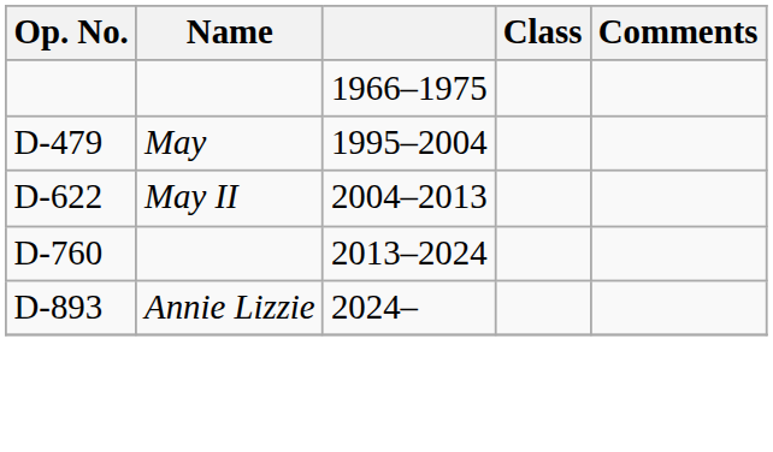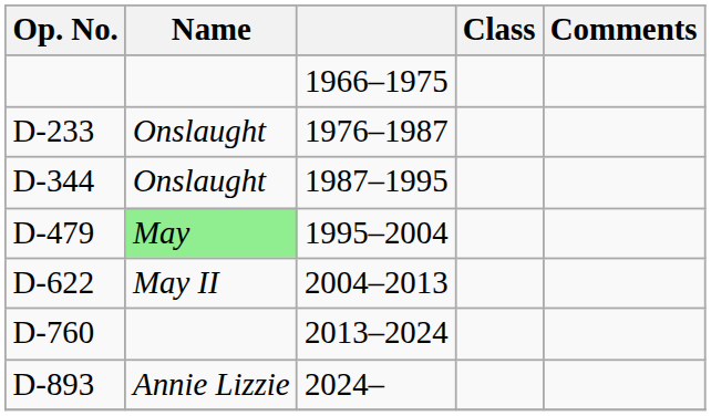 <table class="wikitable">
 <tr>
 <th>Op. No.</th>
 <th>Name</th>
 <th></th>
 <th>Class</th>
 <th>Comments</th>
 </tr>
 <tr>
 <td></td>
 <td></td>
 <td>1966–1975</td>
 <td></td>
 <td></td>
 </tr>
 <tr>
+<td>D-233</td>
+<td><em>Onslaught</em></td>
+<td>1976–1987</td>
+<td></td>
+<td></td>
+</tr>
+<tr>
+<td>D-344</td>
+<td><em>Onslaught</em></td>
+<td>1987–1995</td>
+<td></td>
+<td></td>
+</tr>
+<tr>
 <td>D-479</td>
-<td><em>May</em></td>
+<td style="background: lightgreen;"><em>May</em></td>
 <td>1995–2004</td>
 <td></td>
 <td></td>
 </tr>
 <tr>
 <td>D-622</td>
 <td><em>May II</em></td>
 <td>2004–2013</td>
 <td></td>
 <td></td>
 </tr>
 <tr>
 <td>D-760</td>
 <td></td>
 <td>2013–2024</td>
 <td></td>
 <td></td>
 </tr>
 <tr>
 <td>D-893</td>
 <td><em>Annie Lizzie</em></td>
 <td>2024–</td>
 <td></td>
 <td></td>
 </tr>
 <tr>
 </tr>
 </table>
